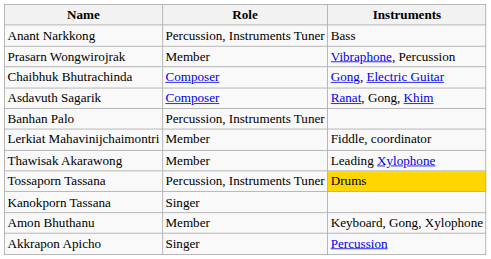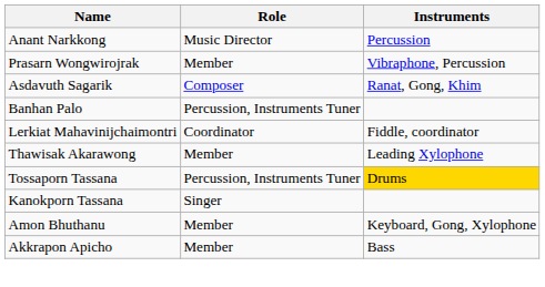 <table class="wikitable">
 <tr>
 <th>Name</th>
 <th>Role</th>
 <th>Instruments</th>
 </tr>
 <tr>
 <td>Anant Narkkong</td>
-<td>Percussion, Instruments Tuner</td>
-<td>Bass</td>
+<td>Music Director</td>
+<td><a href='#'>Percussion</a></td>
 </tr>
 <tr>
 <td>Prasarn Wongwirojrak</td>
 <td>Member</td>
 <td><a href='#'>Vibraphone</a>, Percussion</td>
-</tr>
-<tr>
-<td>Chaibhuk Bhutrachinda</td>
-<td><a href='#'>Composer</a></td>
-<td><a href='#'>Gong</a>, <a href='#'>Electric Guitar</a></td>
 </tr>
 <tr>
 <td>Asdavuth Sagarik</td>
 <td><a href='#'>Composer</a></td>
 <td><a href='#'>Ranat</a>, Gong, <a href='#'>Khim</a></td>
 </tr>
 <tr>
 <td>Banhan Palo</td>
 <td>Percussion, Instruments Tuner</td>
 <td></td>
 </tr>
 <tr>
 <td>Lerkiat Mahavinijchaimontri</td>
-<td>Member</td>
+<td>Coordinator</td>
 <td>Fiddle, coordinator</td>
 </tr>
 <tr>
 <td>Thawisak Akarawong</td>
 <td>Member</td>
 <td>Leading <a href='#'>Xylophone</a></td>
 </tr>
 <tr>
 <td>Tossaporn Tassana</td>
 <td>Percussion, Instruments Tuner</td>
 <td style="background: gold;">Drums</td>
 </tr>
 <tr>
 <td>Kanokporn Tassana</td>
 <td>Singer</td>
 <td></td>
 </tr>
 <tr>
 <td>Amon Bhuthanu</td>
 <td>Member</td>
 <td>Keyboard, Gong, Xylophone</td>
 </tr>
 <tr>
 <td>Akkrapon Apicho</td>
-<td>Singer</td>
-<td><a href='#'>Percussion</a></td>
+<td>Member</td>
+<td>Bass</td>
 </tr>
 </table>
